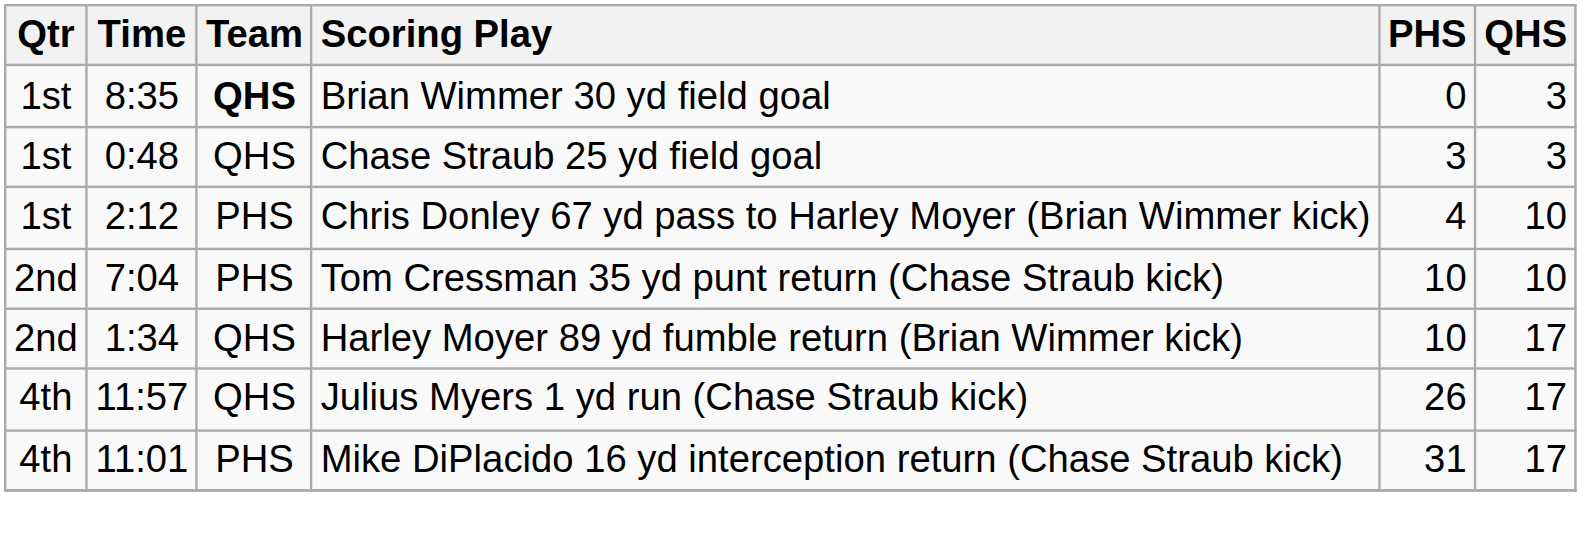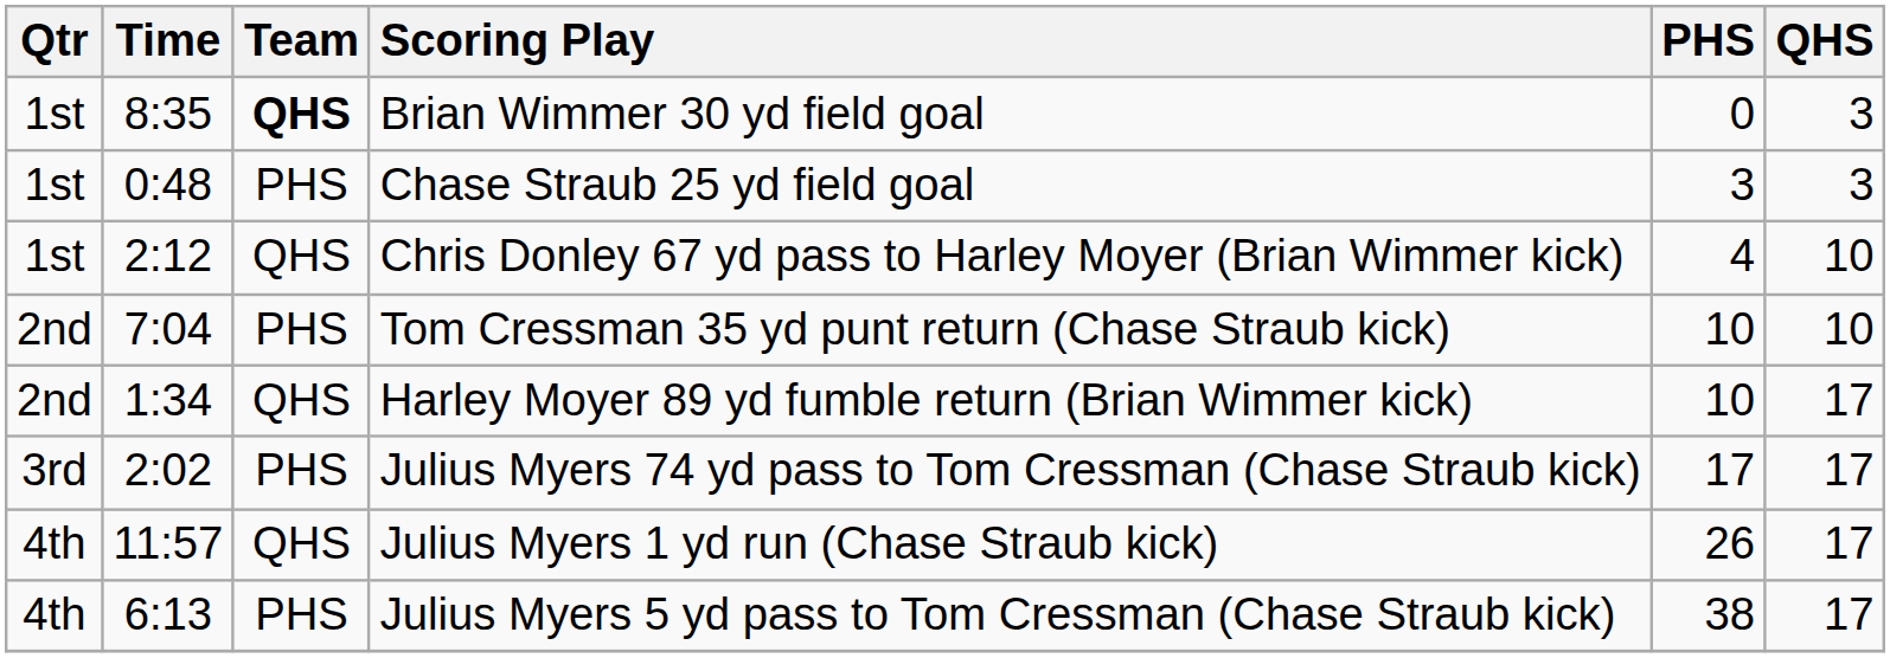 <table class="wikitable">
 <tr>
 <th style="text-align: center;">Qtr</th>
 <th style="text-align: center;">Time</th>
 <th style="text-align: center;">Team</th>
 <th style="text-align: left;">Scoring Play</th>
 <th style="text-align: right;">PHS</th>
 <th style="text-align: right;">QHS</th>
 </tr>
 <tr>
 <td style="text-align: center;">1st</td>
 <td style="text-align: center;">8:35</td>
 <td style="text-align: center;"><strong>QHS</strong></td>
 <td style="text-align: left;">Brian Wimmer 30 yd field goal</td>
 <td style="text-align: right;">0</td>
 <td style="text-align: right;">3</td>
 </tr>
 <tr>
 <td style="text-align: center;">1st</td>
 <td style="text-align: center;">0:48</td>
-<td style="text-align: center;">QHS</td>
+<td style="text-align: center;">PHS</td>
 <td style="text-align: left;">Chase Straub 25 yd field goal</td>
 <td style="text-align: right;">3</td>
 <td style="text-align: right;">3</td>
 </tr>
 <tr>
 <td style="text-align: center;">1st</td>
 <td style="text-align: center;">2:12</td>
-<td style="text-align: center;">PHS</td>
+<td style="text-align: center;">QHS</td>
 <td style="text-align: left;">Chris Donley 67 yd pass to Harley Moyer (Brian Wimmer kick)</td>
 <td style="text-align: right;">4</td>
 <td style="text-align: right;">10</td>
 </tr>
 <tr>
 <td style="text-align: center;">2nd</td>
 <td style="text-align: center;">7:04</td>
 <td style="text-align: center;">PHS</td>
 <td style="text-align: left;">Tom Cressman 35 yd punt return (Chase Straub kick)</td>
 <td style="text-align: right;">10</td>
 <td style="text-align: right;">10</td>
 </tr>
 <tr>
 <td style="text-align: center;">2nd</td>
 <td style="text-align: center;">1:34</td>
 <td style="text-align: center;">QHS</td>
 <td style="text-align: left;">Harley Moyer 89 yd fumble return (Brian Wimmer kick)</td>
 <td style="text-align: right;">10</td>
 <td style="text-align: right;">17</td>
 </tr>
 <tr>
+<td style="text-align: center;">3rd</td>
+<td style="text-align: center;">2:02</td>
+<td style="text-align: center;">PHS</td>
+<td style="text-align: left;">Julius Myers 74 yd pass to Tom Cressman (Chase Straub kick)</td>
+<td style="text-align: right;">17</td>
+<td style="text-align: right;">17</td>
+</tr>
+<tr>
 <td style="text-align: center;">4th</td>
 <td style="text-align: center;">11:57</td>
 <td style="text-align: center;">QHS</td>
 <td style="text-align: left;">Julius Myers 1 yd run (Chase Straub kick)</td>
 <td style="text-align: right;">26</td>
 <td style="text-align: right;">17</td>
 </tr>
 <tr>
 <td style="text-align: center;">4th</td>
-<td style="text-align: center;">11:01</td>
+<td style="text-align: center;">6:13</td>
 <td style="text-align: center;">PHS</td>
-<td style="text-align: left;">Mike DiPlacido 16 yd interception return (Chase Straub kick)</td>
-<td style="text-align: right;">31</td>
+<td style="text-align: left;">Julius Myers 5 yd pass to Tom Cressman (Chase Straub kick)</td>
+<td style="text-align: right;">38</td>
 <td style="text-align: right;">17</td>
 </tr>
 <tr>
 </tr>
 </table>
